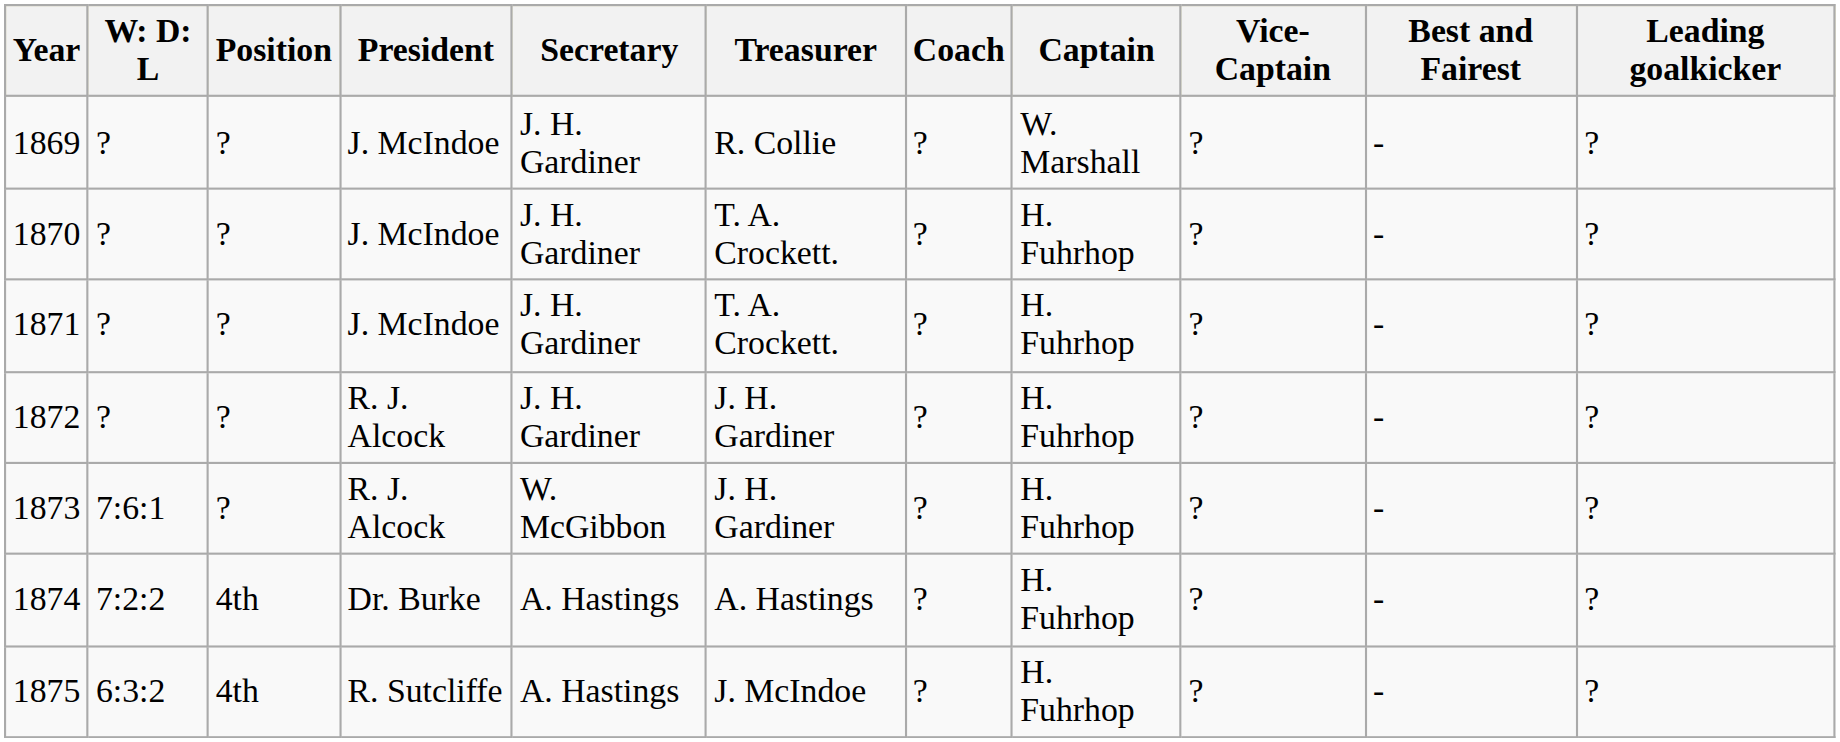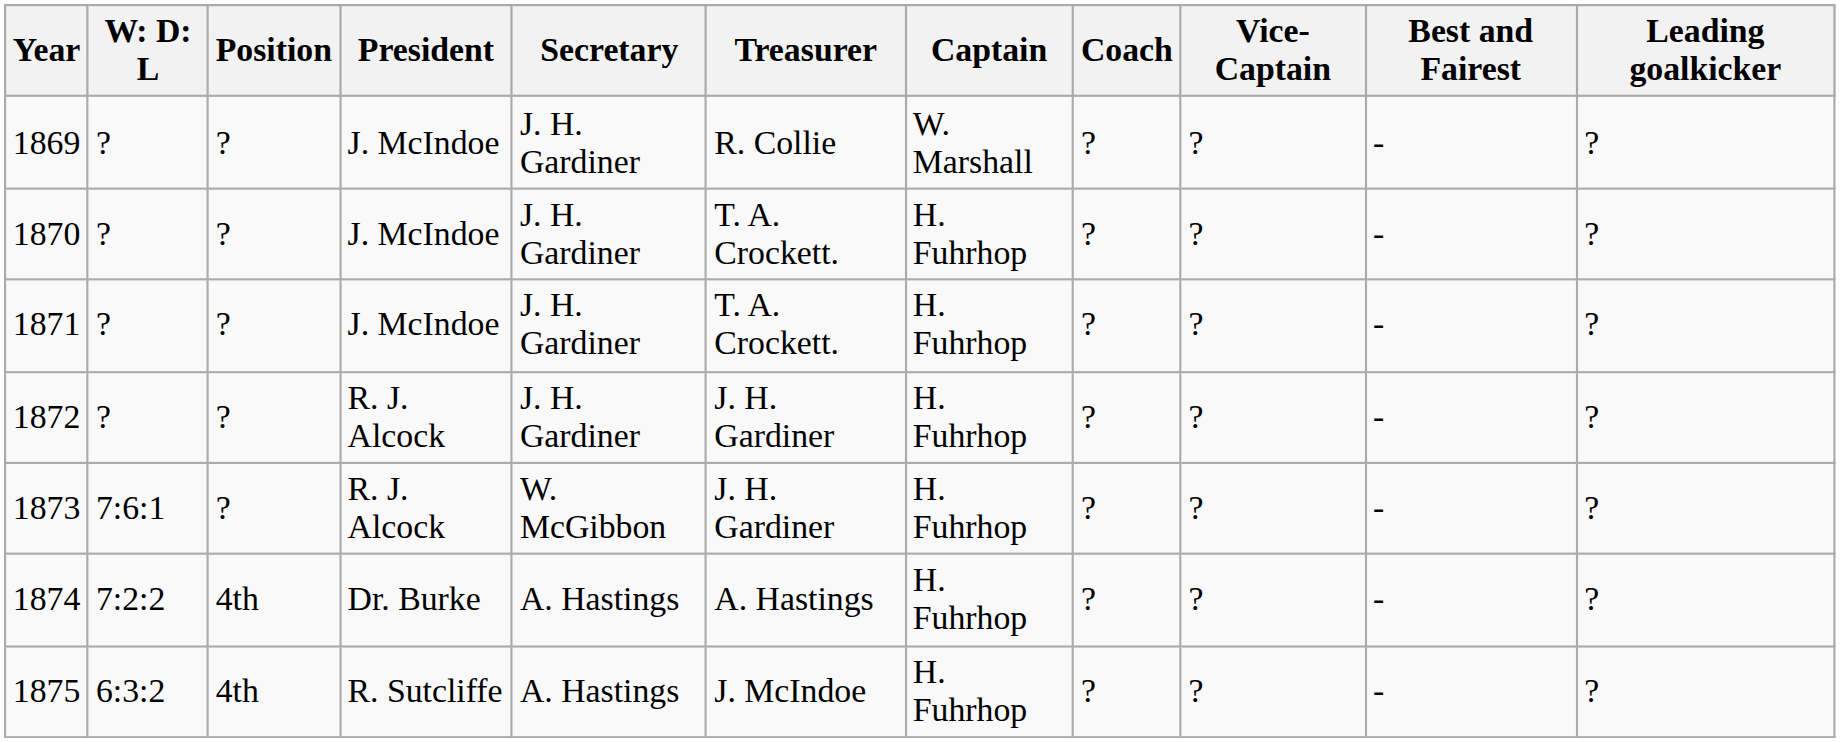 <table class="wikitable">
 <tr style="background:#bdb76b;">
 <th>Year</th>
 <th>W: D: L</th>
 <th>Position</th>
 <th>President</th>
 <th>Secretary</th>
 <th>Treasurer</th>
+<th>Captain</th>
 <th>Coach</th>
-<th>Captain</th>
 <th>Vice-Captain</th>
 <th>Best and Fairest</th>
 <th>Leading goalkicker</th>
 </tr>
 <tr>
 <td>1869</td>
 <td>?</td>
 <td>?</td>
 <td>J. McIndoe</td>
 <td>J. H. Gardiner</td>
 <td>R. Collie</td>
+<td>W. Marshall</td>
 <td>?</td>
-<td>W. Marshall</td>
 <td>?</td>
 <td>-</td>
 <td>?</td>
 </tr>
 <tr>
 <td>1870</td>
 <td>?</td>
 <td>?</td>
 <td>J. McIndoe</td>
 <td>J. H. Gardiner</td>
 <td>T. A. Crockett.</td>
+<td>H. Fuhrhop</td>
 <td>?</td>
-<td>H. Fuhrhop</td>
 <td>?</td>
 <td>-</td>
 <td>?</td>
 </tr>
 <tr>
 <td>1871</td>
 <td>?</td>
 <td>?</td>
 <td>J. McIndoe</td>
 <td>J. H. Gardiner</td>
 <td>T. A. Crockett.</td>
+<td>H. Fuhrhop</td>
 <td>?</td>
-<td>H. Fuhrhop</td>
 <td>?</td>
 <td>-</td>
 <td>?</td>
 </tr>
 <tr>
 <td>1872</td>
 <td>?</td>
 <td>?</td>
 <td>R. J. Alcock</td>
 <td>J. H. Gardiner</td>
 <td>J. H. Gardiner</td>
+<td>H. Fuhrhop</td>
 <td>?</td>
-<td>H. Fuhrhop</td>
 <td>?</td>
 <td>-</td>
 <td>?</td>
 </tr>
 <tr>
 <td>1873</td>
 <td>7:6:1</td>
 <td>?</td>
 <td>R. J. Alcock</td>
 <td>W. McGibbon</td>
 <td>J. H. Gardiner</td>
+<td>H. Fuhrhop</td>
 <td>?</td>
-<td>H. Fuhrhop</td>
 <td>?</td>
 <td>-</td>
 <td>?</td>
 </tr>
 <tr>
 <td>1874</td>
 <td>7:2:2</td>
 <td>4th</td>
 <td>Dr. Burke</td>
 <td>A. Hastings</td>
 <td>A. Hastings</td>
+<td>H. Fuhrhop</td>
 <td>?</td>
-<td>H. Fuhrhop</td>
 <td>?</td>
 <td>-</td>
 <td>?</td>
 </tr>
 <tr>
 <td>1875</td>
 <td>6:3:2</td>
 <td>4th</td>
 <td>R. Sutcliffe</td>
 <td>A. Hastings</td>
 <td>J. McIndoe</td>
+<td>H. Fuhrhop</td>
 <td>?</td>
-<td>H. Fuhrhop</td>
 <td>?</td>
 <td>-</td>
 <td>?</td>
 </tr>
 </table>
